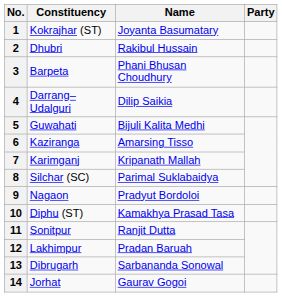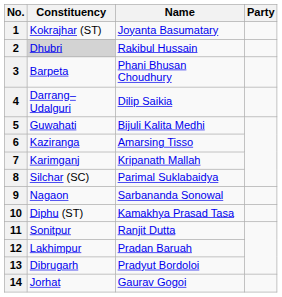 <table class="sortable wikitable">
 <tr>
 <th>No.</th>
 <th style="width:120px">Constituency</th>
 <th style="width:180px">Name</th>
 <th colspan="2">Party</th>
 </tr>
 <tr>
 <th>1</th>
 <td><a href='#'>Kokrajhar</a> (ST)</td>
 <td><a href='#'>Joyanta Basumatary</a></td>
 <td></td>
 </tr>
 <tr>
 <th>2</th>
-<td><a href='#'>Dhubri</a></td>
+<td style="background: lightgrey;"><a href='#'>Dhubri</a></td>
 <td><a href='#'>Rakibul Hussain</a></td>
 <td></td>
 </tr>
 <tr>
 <th>3</th>
 <td><a href='#'>Barpeta</a></td>
 <td><a href='#'>Phani Bhusan Choudhury</a></td>
 <td></td>
 </tr>
 <tr>
 <th>4</th>
 <td><a href='#'>Darrang–Udalguri</a></td>
 <td><a href='#'>Dilip Saikia</a></td>
 <td></td>
 </tr>
 <tr>
 <th>5</th>
 <td><a href='#'>Guwahati</a></td>
 <td><a href='#'>Bijuli Kalita Medhi</a></td>
 </tr>
 <tr>
 <th>6</th>
 <td><a href='#'>Kaziranga</a></td>
 <td><a href='#'>Amarsing Tisso</a></td>
 </tr>
 <tr>
 <th>7</th>
 <td><a href='#'>Karimganj</a></td>
 <td><a href='#'>Kripanath Mallah</a></td>
 </tr>
 <tr>
 <th>8</th>
 <td><a href='#'>Silchar</a> (SC)</td>
 <td><a href='#'>Parimal Suklabaidya</a></td>
 </tr>
 <tr>
 <th>9</th>
 <td><a href='#'>Nagaon</a></td>
-<td><a href='#'>Pradyut Bordoloi</a></td>
+<td><a href='#'>Sarbananda Sonowal</a></td>
 <td></td>
 </tr>
 <tr>
 <th>10</th>
 <td><a href='#'>Diphu</a> (ST)</td>
 <td><a href='#'>Kamakhya Prasad Tasa</a></td>
 <td></td>
 </tr>
 <tr>
 <th>11</th>
 <td><a href='#'>Sonitpur</a></td>
 <td><a href='#'>Ranjit Dutta</a></td>
 </tr>
 <tr>
 <th>12</th>
 <td><a href='#'>Lakhimpur</a></td>
 <td><a href='#'>Pradan Baruah</a></td>
 </tr>
 <tr>
 <th>13</th>
 <td><a href='#'>Dibrugarh</a></td>
-<td><a href='#'>Sarbananda Sonowal</a></td>
+<td><a href='#'>Pradyut Bordoloi</a></td>
 </tr>
 <tr>
 <th>14</th>
 <td><a href='#'>Jorhat</a></td>
 <td><a href='#'>Gaurav Gogoi</a></td>
 <td></td>
 </tr>
 </table>
